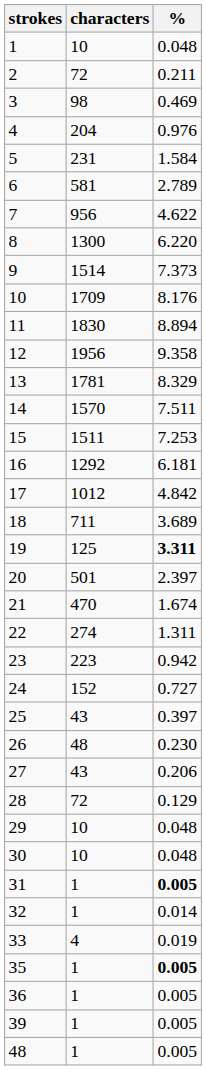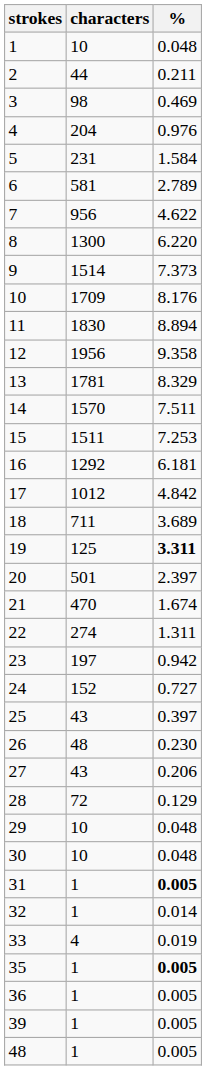 <table class="wikitable">
 <tr>
 <th>strokes</th>
 <th>characters</th>
 <th>%</th>
 </tr>
 <tr>
 <td>1</td>
 <td>10</td>
 <td>0.048</td>
 </tr>
 <tr>
 <td>2</td>
-<td>72</td>
+<td>44</td>
 <td>0.211</td>
 </tr>
 <tr>
 <td>3</td>
 <td>98</td>
 <td>0.469</td>
 </tr>
 <tr>
 <td>4</td>
 <td>204</td>
 <td>0.976</td>
 </tr>
 <tr>
 <td>5</td>
 <td>231</td>
 <td>1.584</td>
 </tr>
 <tr>
 <td>6</td>
 <td>581</td>
 <td>2.789</td>
 </tr>
 <tr>
 <td>7</td>
 <td>956</td>
 <td>4.622</td>
 </tr>
 <tr>
 <td>8</td>
 <td>1300</td>
 <td>6.220</td>
 </tr>
 <tr>
 <td>9</td>
 <td>1514</td>
 <td>7.373</td>
 </tr>
 <tr>
 <td>10</td>
 <td>1709</td>
 <td>8.176</td>
 </tr>
 <tr>
 <td>11</td>
 <td>1830</td>
 <td>8.894</td>
 </tr>
 <tr>
 <td>12</td>
 <td>1956</td>
 <td>9.358</td>
 </tr>
 <tr>
 <td>13</td>
 <td>1781</td>
 <td>8.329</td>
 </tr>
 <tr>
 <td>14</td>
 <td>1570</td>
 <td>7.511</td>
 </tr>
 <tr>
 <td>15</td>
 <td>1511</td>
 <td>7.253</td>
 </tr>
 <tr>
 <td>16</td>
 <td>1292</td>
 <td>6.181</td>
 </tr>
 <tr>
 <td>17</td>
 <td>1012</td>
 <td>4.842</td>
 </tr>
 <tr>
 <td>18</td>
 <td>711</td>
 <td>3.689</td>
 </tr>
 <tr>
 <td>19</td>
 <td>125</td>
 <td><strong>3.311</strong></td>
 </tr>
 <tr>
 <td>20</td>
 <td>501</td>
 <td>2.397</td>
 </tr>
 <tr>
 <td>21</td>
 <td>470</td>
 <td>1.674</td>
 </tr>
 <tr>
 <td>22</td>
 <td>274</td>
 <td>1.311</td>
 </tr>
 <tr>
 <td>23</td>
-<td>223</td>
+<td>197</td>
 <td>0.942</td>
 </tr>
 <tr>
 <td>24</td>
 <td>152</td>
 <td>0.727</td>
 </tr>
 <tr>
 <td>25</td>
 <td>43</td>
 <td>0.397</td>
 </tr>
 <tr>
 <td>26</td>
 <td>48</td>
 <td>0.230</td>
 </tr>
 <tr>
 <td>27</td>
 <td>43</td>
 <td>0.206</td>
 </tr>
 <tr>
 <td>28</td>
 <td>72</td>
 <td>0.129</td>
 </tr>
 <tr>
 <td>29</td>
 <td>10</td>
 <td>0.048</td>
 </tr>
 <tr>
 <td>30</td>
 <td>10</td>
 <td>0.048</td>
 </tr>
 <tr>
 <td>31</td>
 <td>1</td>
 <td><strong>0.005</strong></td>
 </tr>
 <tr>
 <td>32</td>
 <td>1</td>
 <td>0.014</td>
 </tr>
 <tr>
 <td>33</td>
 <td>4</td>
 <td>0.019</td>
 </tr>
 <tr>
 <td>35</td>
 <td>1</td>
 <td><strong>0.005</strong></td>
 </tr>
 <tr>
 <td>36</td>
 <td>1</td>
 <td>0.005</td>
 </tr>
 <tr>
 <td>39</td>
 <td>1</td>
 <td>0.005</td>
 </tr>
 <tr>
 <td>48</td>
 <td>1</td>
 <td>0.005</td>
 </tr>
 </table>
